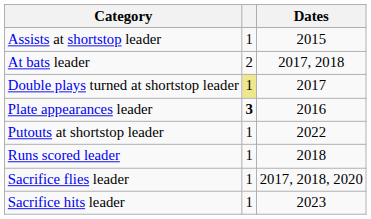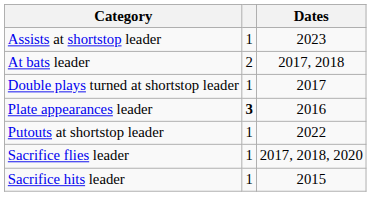 <table class="wikitable">
 <tr>
 <th>Category</th>
 <th></th>
 <th>Dates</th>
 </tr>
 <tr>
 <td><a href='#'>Assists</a> at <a href='#'>shortstop</a> leader</td>
 <td style="text-align: center;">1</td>
-<td style="text-align: center;">2015</td>
+<td style="text-align: center;">2023</td>
 </tr>
 <tr>
 <td><a href='#'>At bats</a> leader</td>
 <td style="text-align:center;">2</td>
 <td style="text-align:center;">2017, 2018</td>
 </tr>
 <tr>
 <td><a href='#'>Double plays</a> turned at shortstop leader</td>
-<td style="background: khaki; text-align: center;">1</td>
+<td style="text-align: center;">1</td>
 <td style="text-align: center;">2017</td>
 </tr>
 <tr>
 <td><a href='#'>Plate appearances</a> leader</td>
 <td style="text-align:center;"><strong>3</strong></td>
 <td style="text-align: center;">2016</td>
 </tr>
 <tr>
 <td><a href='#'>Putouts</a> at shortstop leader</td>
 <td style="text-align:center;">1</td>
 <td style="text-align:center;">2022</td>
 </tr>
 <tr>
-<td><a href='#'>Runs scored leader</a></td>
-<td style="text-align:center;">1</td>
-<td style="text-align:center;">2018</td>
-</tr>
-<tr>
 <td><a href='#'>Sacrifice flies</a> leader</td>
 <td style="text-align: center;">1</td>
 <td style="text-align:center;">2017, 2018, 2020</td>
 </tr>
 <tr>
 <td><a href='#'>Sacrifice hits</a> leader</td>
 <td style="text-align: center;">1</td>
-<td style="text-align: center;">2023</td>
+<td style="text-align: center;">2015</td>
 </tr>
 </table>
